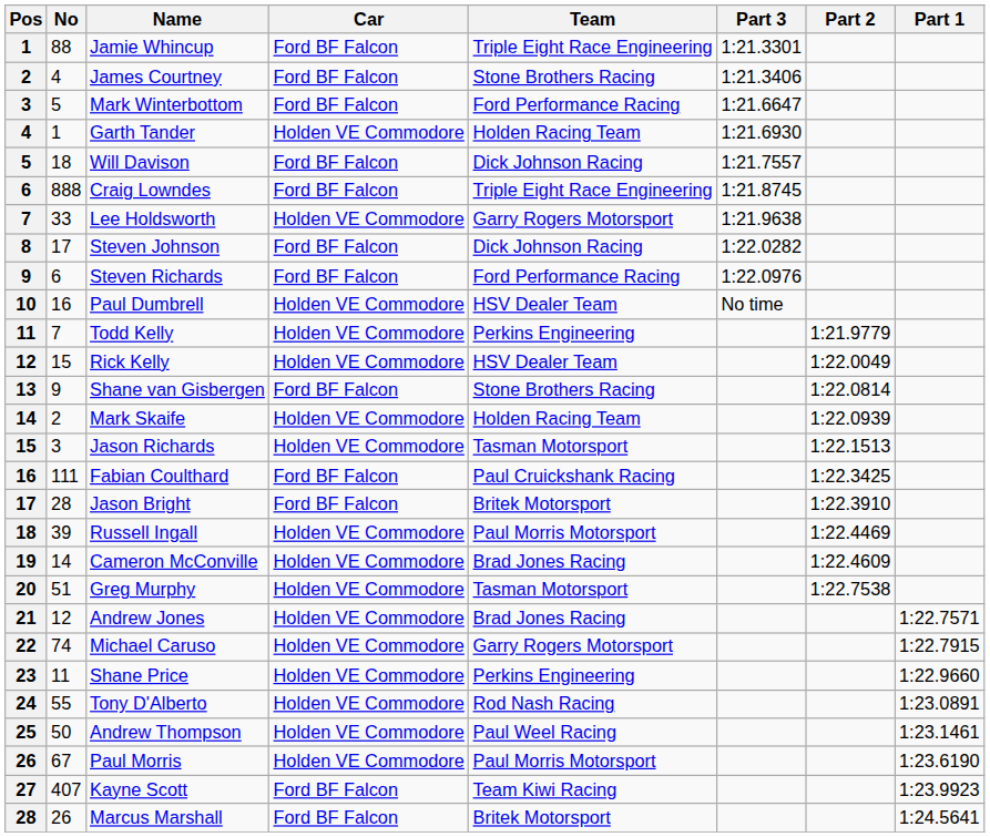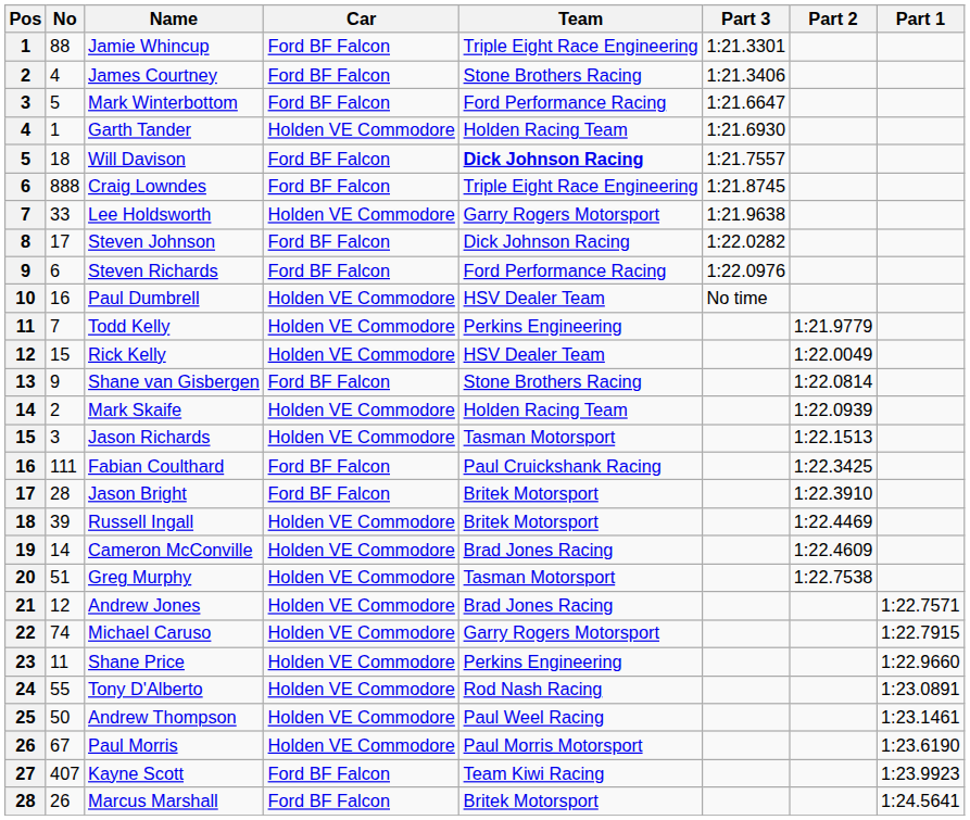 <table class="wikitable" style="font-size: 85%;">
 <tr>
 <th>Pos</th>
 <th>No</th>
 <th>Name</th>
 <th>Car</th>
 <th>Team</th>
 <th>Part 3</th>
 <th>Part 2</th>
 <th>Part 1</th>
 </tr>
 <tr>
 <th>1</th>
 <td>88</td>
 <td> <a href='#'>Jamie Whincup</a></td>
 <td><a href='#'>Ford BF Falcon</a></td>
 <td><a href='#'>Triple Eight Race Engineering</a></td>
 <td>1:21.3301</td>
 <td></td>
 <td></td>
 </tr>
 <tr>
 <th>2</th>
 <td>4</td>
 <td> <a href='#'>James Courtney</a></td>
 <td><a href='#'>Ford BF Falcon</a></td>
 <td><a href='#'>Stone Brothers Racing</a></td>
 <td>1:21.3406</td>
 <td></td>
 <td></td>
 </tr>
 <tr>
 <th>3</th>
 <td>5</td>
 <td> <a href='#'>Mark Winterbottom</a></td>
 <td><a href='#'>Ford BF Falcon</a></td>
 <td><a href='#'>Ford Performance Racing</a></td>
 <td>1:21.6647</td>
 <td></td>
 <td></td>
 </tr>
 <tr>
 <th>4</th>
 <td>1</td>
 <td> <a href='#'>Garth Tander</a></td>
 <td><a href='#'>Holden VE Commodore</a></td>
 <td><a href='#'>Holden Racing Team</a></td>
 <td>1:21.6930</td>
 <td></td>
 <td></td>
 </tr>
 <tr>
 <th>5</th>
 <td>18</td>
 <td> <a href='#'>Will Davison</a></td>
 <td><a href='#'>Ford BF Falcon</a></td>
-<td><a href='#'>Dick Johnson Racing</a></td>
+<td><strong><a href='#'>Dick Johnson Racing</a></strong></td>
 <td>1:21.7557</td>
 <td></td>
 <td></td>
 </tr>
 <tr>
 <th>6</th>
 <td>888</td>
 <td> <a href='#'>Craig Lowndes</a></td>
 <td><a href='#'>Ford BF Falcon</a></td>
 <td><a href='#'>Triple Eight Race Engineering</a></td>
 <td>1:21.8745</td>
 <td></td>
 <td></td>
 </tr>
 <tr>
 <th>7</th>
 <td>33</td>
 <td> <a href='#'>Lee Holdsworth</a></td>
 <td><a href='#'>Holden VE Commodore</a></td>
 <td><a href='#'>Garry Rogers Motorsport</a></td>
 <td>1:21.9638</td>
 <td></td>
 <td></td>
 </tr>
 <tr>
 <th>8</th>
 <td>17</td>
 <td> <a href='#'>Steven Johnson</a></td>
 <td><a href='#'>Ford BF Falcon</a></td>
 <td><a href='#'>Dick Johnson Racing</a></td>
 <td>1:22.0282</td>
 <td></td>
 <td></td>
 </tr>
 <tr>
 <th>9</th>
 <td>6</td>
 <td> <a href='#'>Steven Richards</a></td>
 <td><a href='#'>Ford BF Falcon</a></td>
 <td><a href='#'>Ford Performance Racing</a></td>
 <td>1:22.0976</td>
 <td></td>
 <td></td>
 </tr>
 <tr>
 <th>10</th>
 <td>16</td>
 <td> <a href='#'>Paul Dumbrell</a></td>
 <td><a href='#'>Holden VE Commodore</a></td>
 <td><a href='#'>HSV Dealer Team</a></td>
 <td>No time</td>
 <td></td>
 <td></td>
 </tr>
 <tr>
 <th>11</th>
 <td>7</td>
 <td> <a href='#'>Todd Kelly</a></td>
 <td><a href='#'>Holden VE Commodore</a></td>
 <td><a href='#'>Perkins Engineering</a></td>
 <td></td>
 <td>1:21.9779</td>
 <td></td>
 </tr>
 <tr>
 <th>12</th>
 <td>15</td>
 <td> <a href='#'>Rick Kelly</a></td>
 <td><a href='#'>Holden VE Commodore</a></td>
 <td><a href='#'>HSV Dealer Team</a></td>
 <td></td>
 <td>1:22.0049</td>
 <td></td>
 </tr>
 <tr>
 <th>13</th>
 <td>9</td>
 <td> <a href='#'>Shane van Gisbergen</a></td>
 <td><a href='#'>Ford BF Falcon</a></td>
 <td><a href='#'>Stone Brothers Racing</a></td>
 <td></td>
 <td>1:22.0814</td>
 <td></td>
 </tr>
 <tr>
 <th>14</th>
 <td>2</td>
 <td> <a href='#'>Mark Skaife</a></td>
 <td><a href='#'>Holden VE Commodore</a></td>
 <td><a href='#'>Holden Racing Team</a></td>
 <td></td>
 <td>1:22.0939</td>
 <td></td>
 </tr>
 <tr>
 <th>15</th>
 <td>3</td>
 <td> <a href='#'>Jason Richards</a></td>
 <td><a href='#'>Holden VE Commodore</a></td>
 <td><a href='#'>Tasman Motorsport</a></td>
 <td></td>
 <td>1:22.1513</td>
 <td></td>
 </tr>
 <tr>
 <th>16</th>
 <td>111</td>
 <td> <a href='#'>Fabian Coulthard</a></td>
 <td><a href='#'>Ford BF Falcon</a></td>
 <td><a href='#'>Paul Cruickshank Racing</a></td>
 <td></td>
 <td>1:22.3425</td>
 <td></td>
 </tr>
 <tr>
 <th>17</th>
 <td>28</td>
 <td> <a href='#'>Jason Bright</a></td>
 <td><a href='#'>Ford BF Falcon</a></td>
 <td><a href='#'>Britek Motorsport</a></td>
 <td></td>
 <td>1:22.3910</td>
 <td></td>
 </tr>
 <tr>
 <th>18</th>
 <td>39</td>
 <td> <a href='#'>Russell Ingall</a></td>
 <td><a href='#'>Holden VE Commodore</a></td>
-<td><a href='#'>Paul Morris Motorsport</a></td>
+<td><a href='#'>Britek Motorsport</a></td>
 <td></td>
 <td>1:22.4469</td>
 <td></td>
 </tr>
 <tr>
 <th>19</th>
 <td>14</td>
 <td> <a href='#'>Cameron McConville</a></td>
 <td><a href='#'>Holden VE Commodore</a></td>
 <td><a href='#'>Brad Jones Racing</a></td>
 <td></td>
 <td>1:22.4609</td>
 <td></td>
 </tr>
 <tr>
 <th>20</th>
 <td>51</td>
 <td> <a href='#'>Greg Murphy</a></td>
 <td><a href='#'>Holden VE Commodore</a></td>
 <td><a href='#'>Tasman Motorsport</a></td>
 <td></td>
 <td>1:22.7538</td>
 <td></td>
 </tr>
 <tr>
 <th>21</th>
 <td>12</td>
 <td> <a href='#'>Andrew Jones</a></td>
 <td><a href='#'>Holden VE Commodore</a></td>
 <td><a href='#'>Brad Jones Racing</a></td>
 <td></td>
 <td></td>
 <td>1:22.7571</td>
 </tr>
 <tr>
 <th>22</th>
 <td>74</td>
 <td> <a href='#'>Michael Caruso</a></td>
 <td><a href='#'>Holden VE Commodore</a></td>
 <td><a href='#'>Garry Rogers Motorsport</a></td>
 <td></td>
 <td></td>
 <td>1:22.7915</td>
 </tr>
 <tr>
 <th>23</th>
 <td>11</td>
 <td> <a href='#'>Shane Price</a></td>
 <td><a href='#'>Holden VE Commodore</a></td>
 <td><a href='#'>Perkins Engineering</a></td>
 <td></td>
 <td></td>
 <td>1:22.9660</td>
 </tr>
 <tr>
 <th>24</th>
 <td>55</td>
 <td> <a href='#'>Tony D'Alberto</a></td>
 <td><a href='#'>Holden VE Commodore</a></td>
 <td><a href='#'>Rod Nash Racing</a></td>
 <td></td>
 <td></td>
 <td>1:23.0891</td>
 </tr>
 <tr>
 <th>25</th>
 <td>50</td>
 <td> <a href='#'>Andrew Thompson</a></td>
 <td><a href='#'>Holden VE Commodore</a></td>
 <td><a href='#'>Paul Weel Racing</a></td>
 <td></td>
 <td></td>
 <td>1:23.1461</td>
 </tr>
 <tr>
 <th>26</th>
 <td>67</td>
 <td> <a href='#'>Paul Morris</a></td>
 <td><a href='#'>Holden VE Commodore</a></td>
 <td><a href='#'>Paul Morris Motorsport</a></td>
 <td></td>
 <td></td>
 <td>1:23.6190</td>
 </tr>
 <tr>
 <th>27</th>
 <td>407</td>
 <td> <a href='#'>Kayne Scott</a></td>
 <td><a href='#'>Ford BF Falcon</a></td>
 <td><a href='#'>Team Kiwi Racing</a></td>
 <td></td>
 <td></td>
 <td>1:23.9923</td>
 </tr>
 <tr>
 <th>28</th>
 <td>26</td>
 <td> <a href='#'>Marcus Marshall</a></td>
 <td><a href='#'>Ford BF Falcon</a></td>
 <td><a href='#'>Britek Motorsport</a></td>
 <td></td>
 <td></td>
 <td>1:24.5641</td>
 </tr>
 <tr>
 </tr>
 </table>
